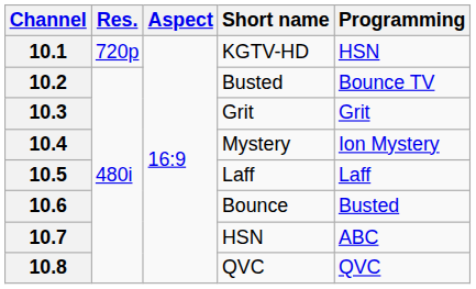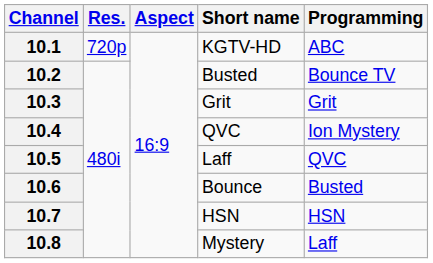 <table class="wikitable">
 <tr>
 <th scope = "col"><a href='#'>Channel</a></th>
 <th scope = "col"><a href='#'>Res.</a></th>
 <th scope = "col"><a href='#'>Aspect</a></th>
 <th scope = "col">Short name</th>
 <th scope = "col">Programming</th>
 </tr>
 <tr>
 <th scope = "row">10.1</th>
 <td><a href='#'>720p</a></td>
 <td rowspan=8><a href='#'>16:9</a></td>
 <td>KGTV-HD</td>
-<td><a href='#'>HSN</a></td>
+<td><a href='#'>ABC</a></td>
 </tr>
 <tr>
 <th scope = "row">10.2</th>
 <td rowspan=7><a href='#'>480i</a></td>
 <td>Busted</td>
 <td><a href='#'>Bounce TV</a></td>
 </tr>
 <tr>
 <th scope = "row">10.3</th>
 <td>Grit</td>
 <td><a href='#'>Grit</a></td>
 </tr>
 <tr>
 <th scope = "row">10.4</th>
-<td>Mystery</td>
+<td>QVC</td>
 <td><a href='#'>Ion Mystery</a></td>
 </tr>
 <tr>
 <th scope = "row">10.5</th>
 <td>Laff</td>
-<td><a href='#'>Laff</a></td>
+<td><a href='#'>QVC</a></td>
 </tr>
 <tr>
 <th scope = "row">10.6</th>
 <td>Bounce</td>
 <td><a href='#'>Busted</a></td>
 </tr>
 <tr>
 <th scope = "row">10.7</th>
 <td>HSN</td>
-<td><a href='#'>ABC</a></td>
+<td><a href='#'>HSN</a></td>
 </tr>
 <tr>
 <th scope = "row">10.8</th>
-<td>QVC</td>
-<td><a href='#'>QVC</a></td>
+<td>Mystery</td>
+<td><a href='#'>Laff</a></td>
 </tr>
 </table>
